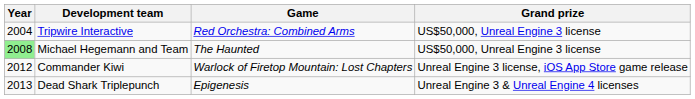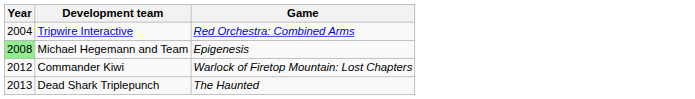 <table class="wikitable">
 <tr>
 <th>Year</th>
 <th>Development team</th>
 <th>Game</th>
-<th>Grand prize</th>
 </tr>
 <tr>
 <td>2004</td>
 <td><a href='#'>Tripwire Interactive</a></td>
 <td><em><a href='#'>Red Orchestra: Combined Arms</a></em></td>
-<td>US$50,000, <a href='#'>Unreal Engine 3</a> license</td>
 </tr>
 <tr>
 <td style="background: lightgreen;">2008</td>
 <td>Michael Hegemann and Team</td>
-<td><em>The Haunted</em></td>
-<td>US$50,000, Unreal Engine 3 license</td>
+<td><em>Epigenesis</em></td>
 </tr>
 <tr>
 <td>2012</td>
 <td>Commander Kiwi</td>
 <td><em>Warlock of Firetop Mountain: Lost Chapters</em></td>
-<td>Unreal Engine 3 license, <a href='#'>iOS App Store</a> game release</td>
 </tr>
 <tr>
 <td>2013</td>
 <td>Dead Shark Triplepunch</td>
-<td><em>Epigenesis</em></td>
-<td>Unreal Engine 3 & <a href='#'>Unreal Engine 4</a> licenses</td>
+<td><em>The Haunted</em></td>
 </tr>
 </table>
